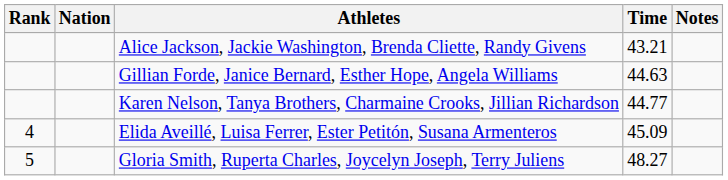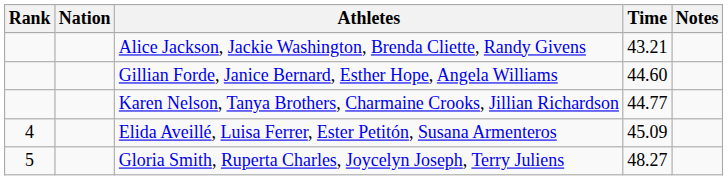 <table class="wikitable sortable" style="text-align:center;">
 <tr>
 <th>Rank</th>
 <th>Nation</th>
 <th>Athletes</th>
 <th>Time</th>
 <th>Notes</th>
 </tr>
 <tr>
 <td></td>
 <td align=left></td>
 <td align=left><a href='#'>Alice Jackson</a>, <a href='#'>Jackie Washington</a>, <a href='#'>Brenda Cliette</a>, <a href='#'>Randy Givens</a></td>
 <td>43.21</td>
 <td></td>
 </tr>
 <tr>
 <td></td>
 <td align=left></td>
 <td align=left><a href='#'>Gillian Forde</a>, <a href='#'>Janice Bernard</a>, <a href='#'>Esther Hope</a>, <a href='#'>Angela Williams</a></td>
-<td>44.63</td>
+<td>44.60</td>
 <td></td>
 </tr>
 <tr>
 <td></td>
 <td align=left></td>
 <td align=left><a href='#'>Karen Nelson</a>, <a href='#'>Tanya Brothers</a>, <a href='#'>Charmaine Crooks</a>, <a href='#'>Jillian Richardson</a></td>
 <td>44.77</td>
 <td></td>
 </tr>
 <tr>
 <td>4</td>
 <td align=left></td>
 <td align=left><a href='#'>Elida Aveillé</a>, <a href='#'>Luisa Ferrer</a>, <a href='#'>Ester Petitón</a>, <a href='#'>Susana Armenteros</a></td>
 <td>45.09</td>
 <td></td>
 </tr>
 <tr>
 <td>5</td>
 <td align=left></td>
 <td align=left><a href='#'>Gloria Smith</a>, <a href='#'>Ruperta Charles</a>, <a href='#'>Joycelyn Joseph</a>, <a href='#'>Terry Juliens</a></td>
 <td>48.27</td>
 <td></td>
 </tr>
 </table>
